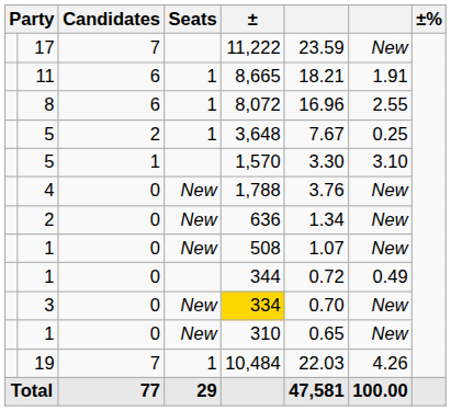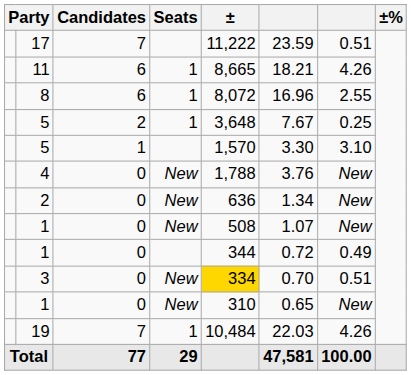 <table class=wikitable>
 <tr>
 <th colspan=2 align=center>Party</th>
 <th>Candidates</th>
 <th>Seats</th>
 <th>±</th>
 <th></th>
 <th></th>
 <th>±%</th>
 </tr>
 <tr>
 <td></td>
 <td align=right>17</td>
 <td align=right>7</td>
 <td align=right></td>
 <td align=right>11,222</td>
 <td align=right>23.59</td>
-<td align=right><em>New</em></td>
+<td align=right>0.51</td>
 </tr>
 <tr>
 <td></td>
 <td align=right>11</td>
 <td align=right>6</td>
 <td align=right>1</td>
 <td align=right>8,665</td>
 <td align=right>18.21</td>
-<td align=right>1.91</td>
+<td align=right>4.26</td>
 </tr>
 <tr>
 <td></td>
 <td align=right>8</td>
 <td align=right>6</td>
 <td align=right>1</td>
 <td align=right>8,072</td>
 <td align=right>16.96</td>
 <td align=right>2.55</td>
 </tr>
 <tr>
 <td></td>
 <td align=right>5</td>
 <td align=right>2</td>
 <td align=right>1</td>
 <td align=right>3,648</td>
 <td align=right>7.67</td>
 <td align=right>0.25</td>
 </tr>
 <tr>
 <td></td>
 <td align=right>5</td>
 <td align=right>1</td>
 <td align=right></td>
 <td align=right>1,570</td>
 <td align=right>3.30</td>
 <td align=right>3.10</td>
 </tr>
 <tr>
 <td></td>
 <td align=right>4</td>
 <td align=right>0</td>
 <td align=right><em>New</em></td>
 <td align=right>1,788</td>
 <td align=right>3.76</td>
 <td align=right><em>New</em></td>
 </tr>
 <tr>
 <td></td>
 <td align=right>2</td>
 <td align=right>0</td>
 <td align=right><em>New</em></td>
 <td align=right>636</td>
 <td align=right>1.34</td>
 <td align=right><em>New</em></td>
 </tr>
 <tr>
 <td></td>
 <td align=right>1</td>
 <td align=right>0</td>
 <td align=right><em>New</em></td>
 <td align=right>508</td>
 <td align=right>1.07</td>
 <td align=right><em>New</em></td>
 </tr>
 <tr>
 <td></td>
 <td align=right>1</td>
 <td align=right>0</td>
 <td align=right></td>
 <td align=right>344</td>
 <td align=right>0.72</td>
 <td align=right>0.49</td>
 </tr>
 <tr>
 <td></td>
 <td align=right>3</td>
 <td align=right>0</td>
 <td align=right><em>New</em></td>
 <td align=right style="background: gold;">334</td>
 <td align=right>0.70</td>
-<td align=right><em>New</em></td>
+<td align=right>0.51</td>
 </tr>
 <tr>
 <td></td>
 <td align=right>1</td>
 <td align=right>0</td>
 <td align=right><em>New</em></td>
 <td align=right>310</td>
 <td align=right>0.65</td>
 <td align=right><em>New</em></td>
 </tr>
 <tr>
 <td></td>
 <td align=right>19</td>
 <td align=right>7</td>
 <td align=right>1</td>
 <td align=right>10,484</td>
 <td align=right>22.03</td>
 <td align=right>4.26</td>
 </tr>
 <tr style="font-weight:bold; background:rgb(232,232,232);">
 <td colspan=2 align=center>Total</td>
 <td align=right>77</td>
 <td align=right>29</td>
 <td align=center></td>
 <td align=right>47,581</td>
 <td align=center>100.00</td>
 <td align=center></td>
 </tr>
 </table>
